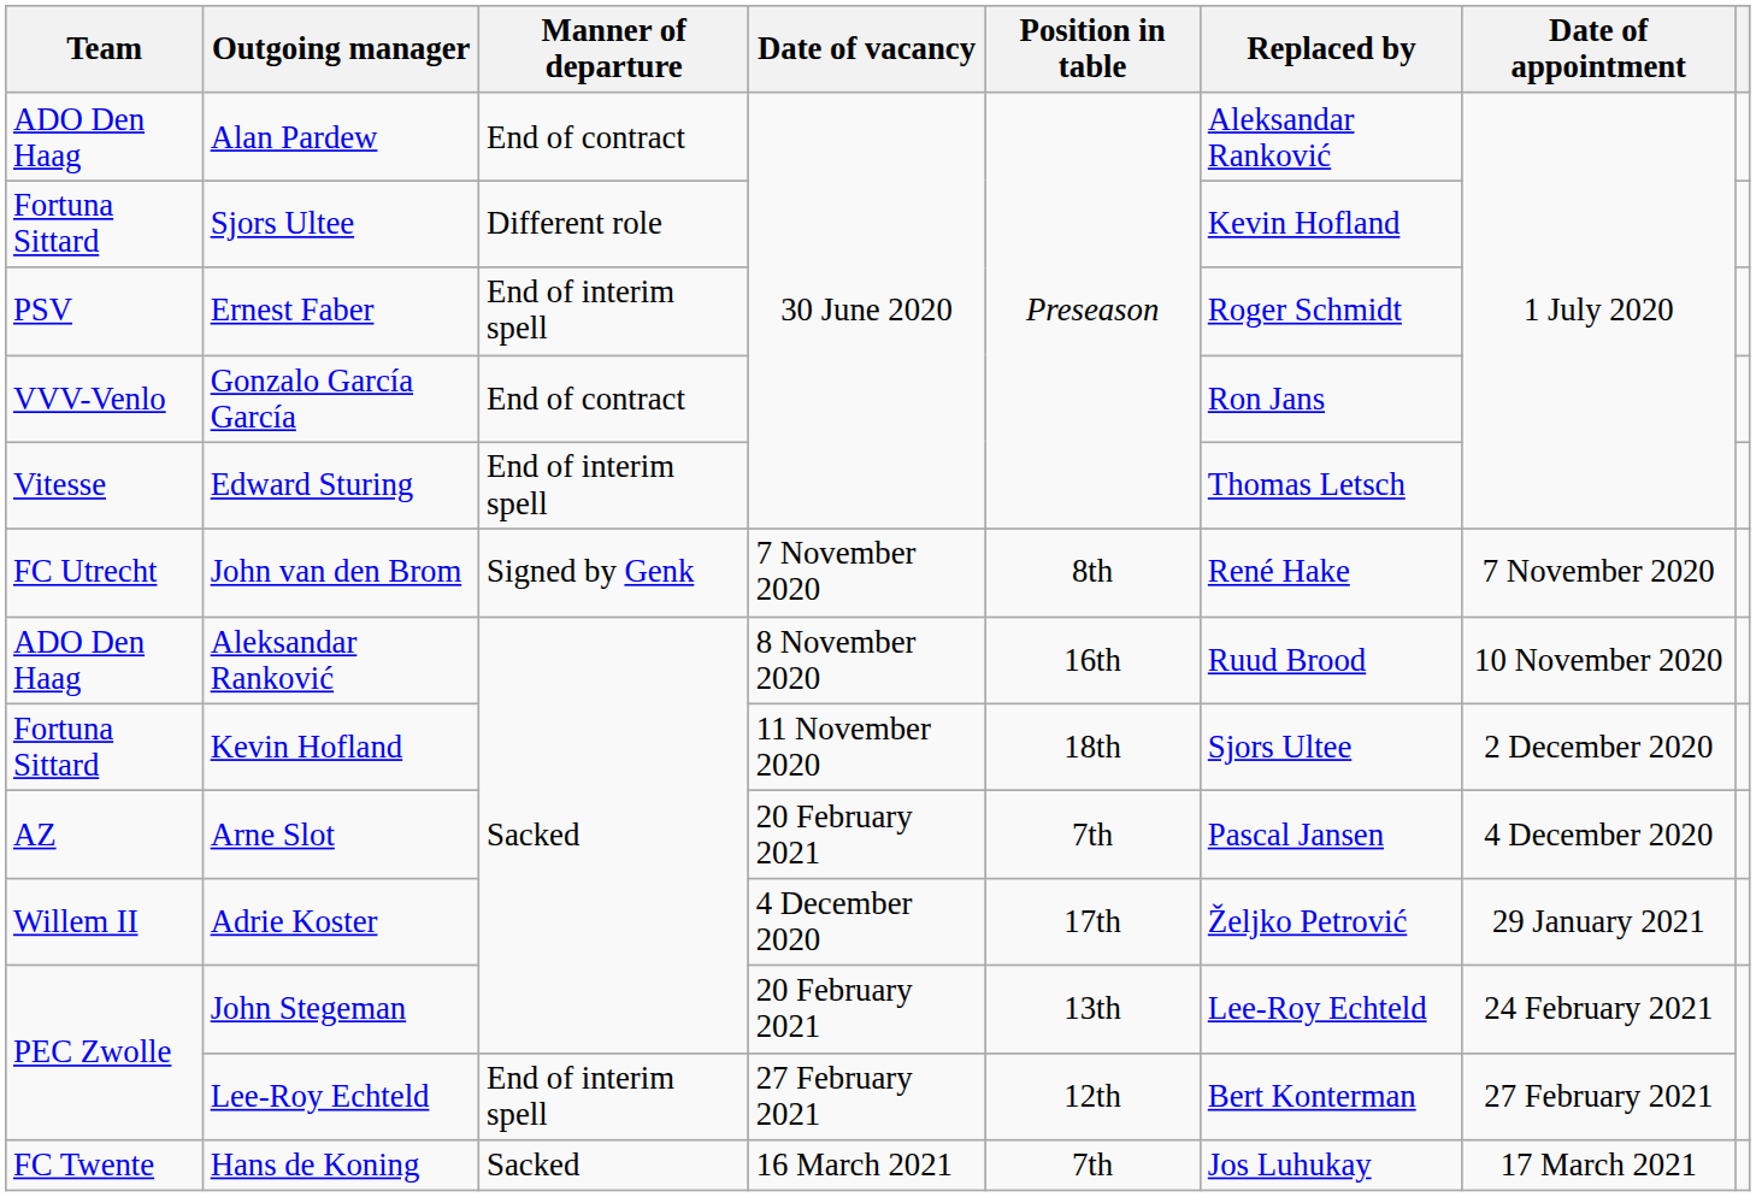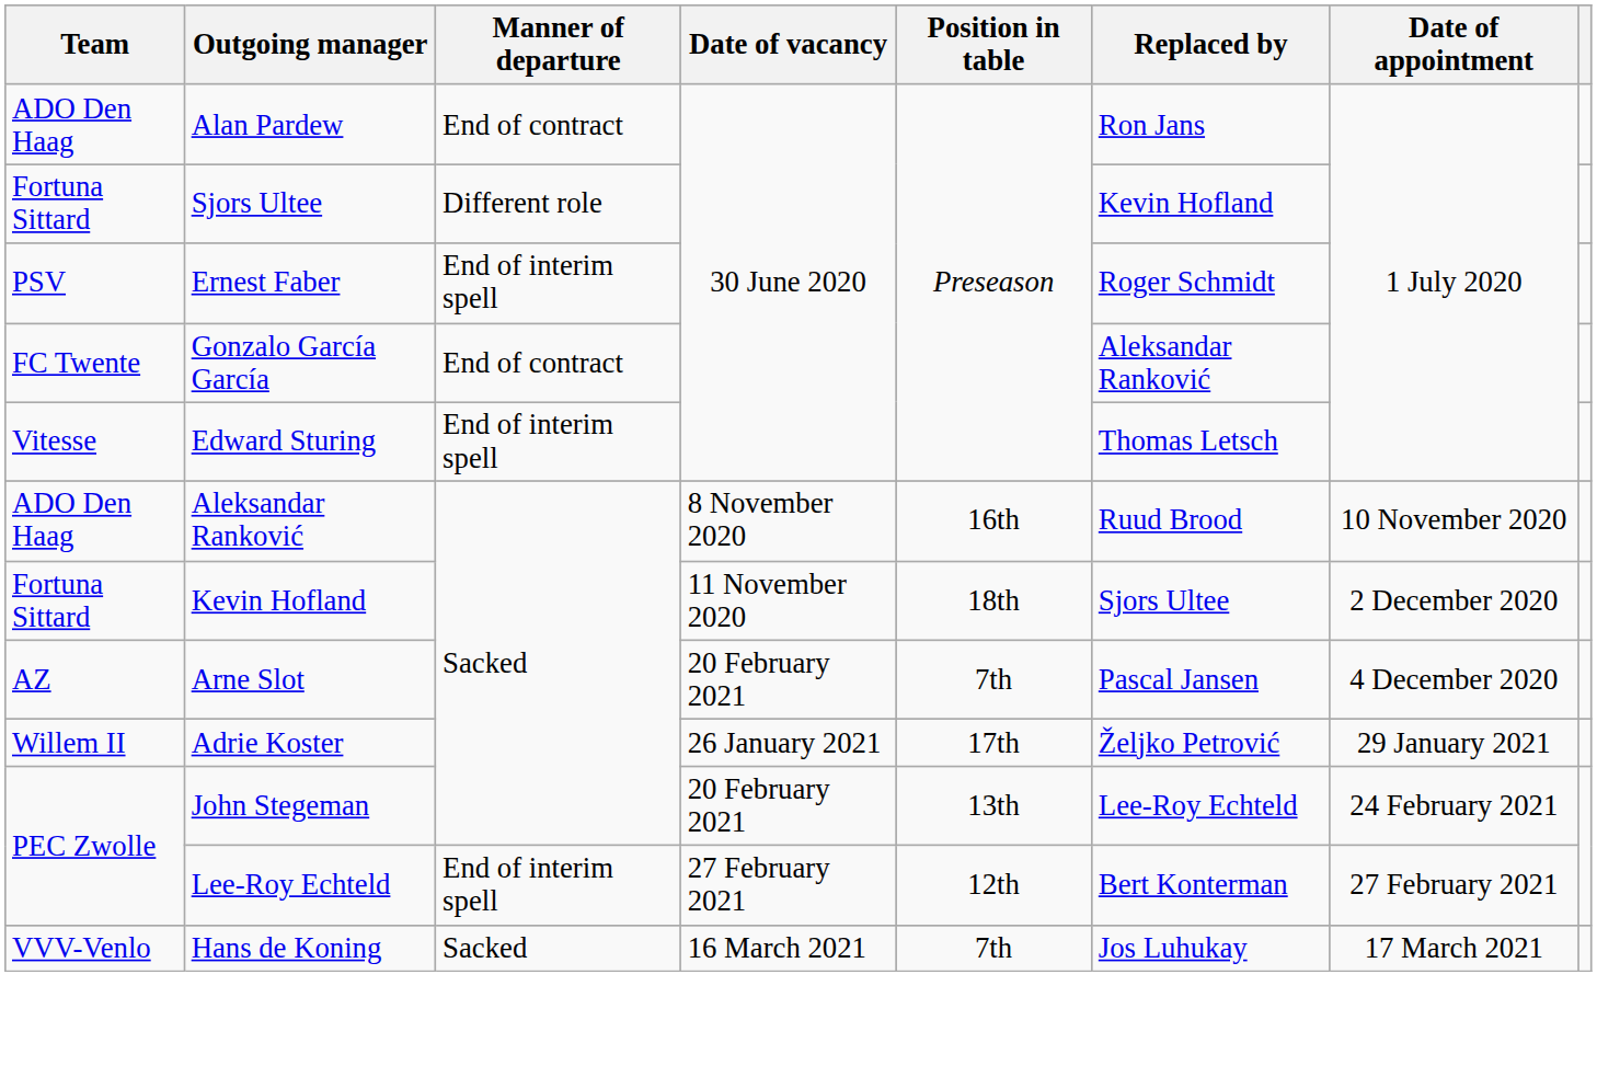 <table class="wikitable" style="text-align:left">
 <tr>
 <th>Team</th>
 <th>Outgoing manager</th>
 <th>Manner of departure</th>
 <th>Date of vacancy</th>
 <th>Position in table</th>
 <th>Replaced by</th>
 <th>Date of appointment</th>
 <th></th>
 </tr>
 <tr>
 <td><a href='#'>ADO Den Haag</a></td>
 <td> <a href='#'>Alan Pardew</a></td>
 <td>End of contract</td>
 <td align=center rowspan="5">30 June 2020</td>
 <td align=center rowspan="5"><em>Preseason</em></td>
-<td> <a href='#'>Aleksandar Ranković</a></td>
+<td> <a href='#'>Ron Jans</a></td>
 <td align=center rowspan="5">1 July 2020</td>
 <td></td>
 </tr>
 <tr>
 <td><a href='#'>Fortuna Sittard</a></td>
 <td> <a href='#'>Sjors Ultee</a></td>
 <td>Different role</td>
 <td> <a href='#'>Kevin Hofland</a></td>
 <td></td>
 </tr>
 <tr>
 <td><a href='#'>PSV</a></td>
 <td> <a href='#'>Ernest Faber</a> </td>
 <td>End of interim spell</td>
 <td> <a href='#'>Roger Schmidt</a></td>
 <td></td>
 </tr>
 <tr>
-<td><a href='#'>VVV-Venlo</a></td>
+<td><a href='#'>FC Twente</a></td>
 <td> <a href='#'>Gonzalo García García</a></td>
 <td>End of contract</td>
-<td> <a href='#'>Ron Jans</a></td>
+<td> <a href='#'>Aleksandar Ranković</a></td>
 <td></td>
 </tr>
 <tr>
 <td><a href='#'>Vitesse</a></td>
 <td> <a href='#'>Edward Sturing</a> </td>
 <td>End of interim spell</td>
 <td> <a href='#'>Thomas Letsch</a></td>
-<td></td>
-</tr>
-<tr>
-<td><a href='#'>FC Utrecht</a></td>
-<td> <a href='#'>John van den Brom</a></td>
-<td>Signed by <a href='#'>Genk</a></td>
-<td>7 November 2020</td>
-<td align=center>8th</td>
-<td> <a href='#'>René Hake</a></td>
-<td align=center>7 November 2020</td>
 <td></td>
 </tr>
 <tr>
 <td><a href='#'>ADO Den Haag</a></td>
 <td> <a href='#'>Aleksandar Ranković</a></td>
 <td rowspan="5">Sacked</td>
 <td>8 November 2020</td>
 <td align=center>16th</td>
 <td> <a href='#'>Ruud Brood</a></td>
 <td align=center>10 November 2020</td>
 <td></td>
 </tr>
 <tr>
 <td><a href='#'>Fortuna Sittard</a></td>
 <td> <a href='#'>Kevin Hofland</a></td>
 <td>11 November 2020</td>
 <td align=center>18th</td>
 <td> <a href='#'>Sjors Ultee</a></td>
 <td align=center>2 December 2020</td>
 <td></td>
 </tr>
 <tr>
 <td><a href='#'>AZ</a></td>
 <td> <a href='#'>Arne Slot</a></td>
 <td>20 February 2021</td>
 <td align=center>7th</td>
 <td> <a href='#'>Pascal Jansen</a> </td>
 <td align=center>4 December 2020</td>
 <td></td>
 </tr>
 <tr>
 <td><a href='#'>Willem II</a></td>
 <td> <a href='#'>Adrie Koster</a></td>
-<td>4 December 2020</td>
+<td>26 January 2021</td>
 <td align=center>17th</td>
 <td> <a href='#'>Željko Petrović</a></td>
 <td align=center>29 January 2021</td>
 <td></td>
 </tr>
 <tr>
 <td rowspan="2"><a href='#'>PEC Zwolle</a></td>
 <td> <a href='#'>John Stegeman</a></td>
 <td>20 February 2021</td>
 <td align=center>13th</td>
 <td> <a href='#'>Lee-Roy Echteld</a> </td>
 <td align=center>24 February 2021</td>
 <td rowspan="2"></td>
 </tr>
 <tr>
 <td> <a href='#'>Lee-Roy Echteld</a> </td>
 <td>End of interim spell</td>
 <td>27 February 2021</td>
 <td align=center>12th</td>
 <td> <a href='#'>Bert Konterman</a> </td>
 <td align=center>27 February 2021</td>
 </tr>
 <tr>
-<td><a href='#'>FC Twente</a></td>
+<td><a href='#'>VVV-Venlo</a></td>
 <td> <a href='#'>Hans de Koning</a></td>
 <td>Sacked</td>
 <td>16 March 2021</td>
 <td align=center>7th</td>
 <td> <a href='#'>Jos Luhukay</a></td>
 <td align=center>17 March 2021</td>
 <td></td>
 </tr>
 </table>
